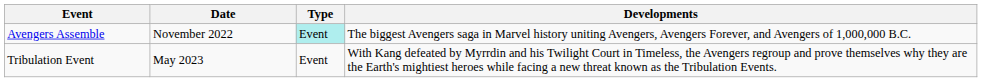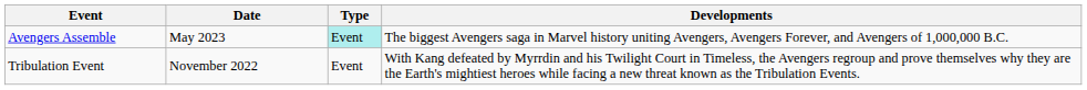 <table class="wikitable" style="width:100%;">
 <tr>
 <th width=15%>Event</th>
 <th width=15%>Date</th>
 <th width=5%>Type</th>
 <th width=70%>Developments</th>
 </tr>
 <tr>
 <td><a href='#'>Avengers Assemble</a></td>
-<td>November 2022</td>
+<td>May 2023</td>
 <td style="background: paleturquoise;">Event</td>
 <td>The biggest Avengers saga in Marvel history uniting Avengers, Avengers Forever, and Avengers of 1,000,000 B.C.</td>
 </tr>
 <tr>
 <td>Tribulation Event</td>
-<td>May 2023</td>
+<td>November 2022</td>
 <td>Event</td>
 <td>With Kang defeated by Myrrdin and his Twilight Court in Timeless, the Avengers regroup and prove themselves why they are the Earth's mightiest heroes while facing a new threat known as the Tribulation Events.</td>
 </tr>
 </table>
